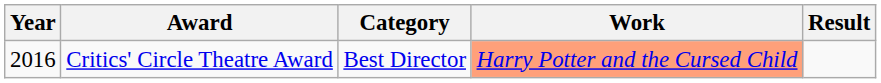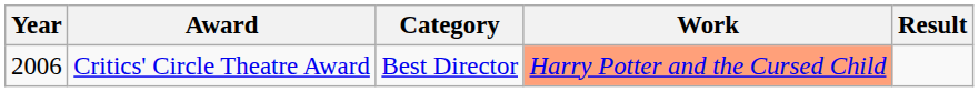 <table class="wikitable sortable">
 <tr>
 <th>Year</th>
 <th>Award</th>
 <th>Category</th>
 <th>Work</th>
 <th>Result</th>
 </tr>
 <tr>
-<td>2016</td>
+<td>2006</td>
 <td><a href='#'>Critics' Circle Theatre Award</a></td>
 <td><a href='#'>Best Director</a></td>
 <td style="background: lightsalmon;"><em><a href='#'>Harry Potter and the Cursed Child</a></em></td>
 <td></td>
 </tr>
 </table>
